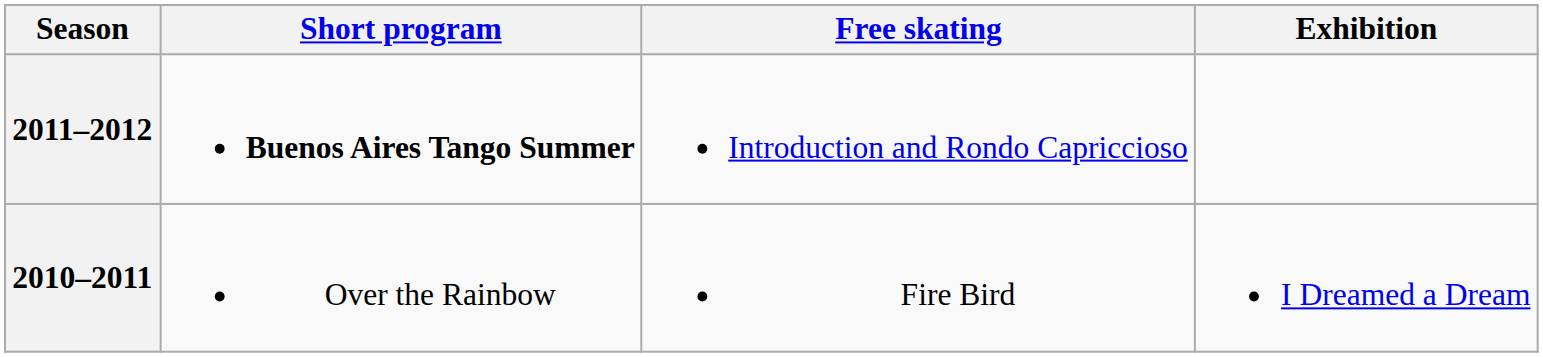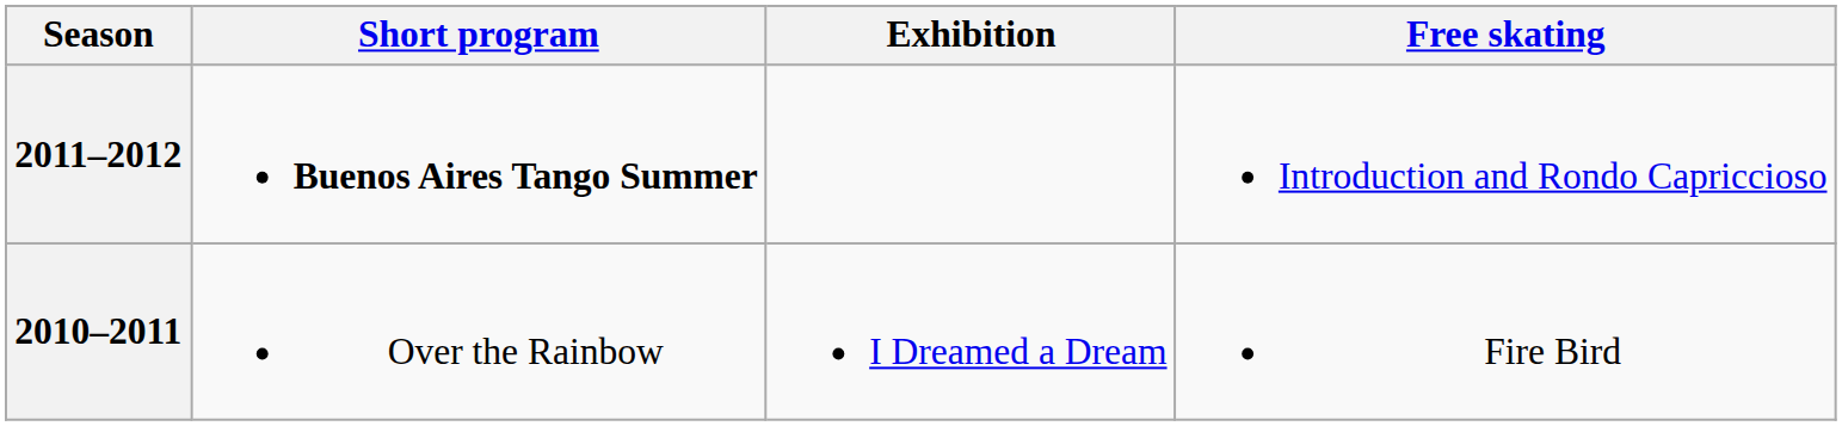 <table class=wikitable style=text-align:center>
 <tr>
 <th>Season</th>
 <th><a href='#'>Short program</a></th>
+<th>Exhibition</th>
 <th><a href='#'>Free skating</a></th>
-<th>Exhibition</th>
 </tr>
 <tr>
 <th>2011–2012 <br> </th>
 <td><strong><br><ul><li>Buenos Aires Tango Summer</li></ul></strong></td>
+<td></td>
 <td><br><ul><li><a href='#'>Introduction and Rondo Capriccioso</a> <br></li></ul></td>
-<td></td>
 </tr>
 <tr>
 <th>2010–2011 <br> </th>
 <td><br><ul><li>Over the Rainbow</li></ul></td>
+<td><br><ul><li><a href='#'>I Dreamed a Dream</a> <br></li></ul></td>
 <td><br><ul><li>Fire Bird</li></ul></td>
-<td><br><ul><li><a href='#'>I Dreamed a Dream</a> <br></li></ul></td>
 </tr>
 </table>
